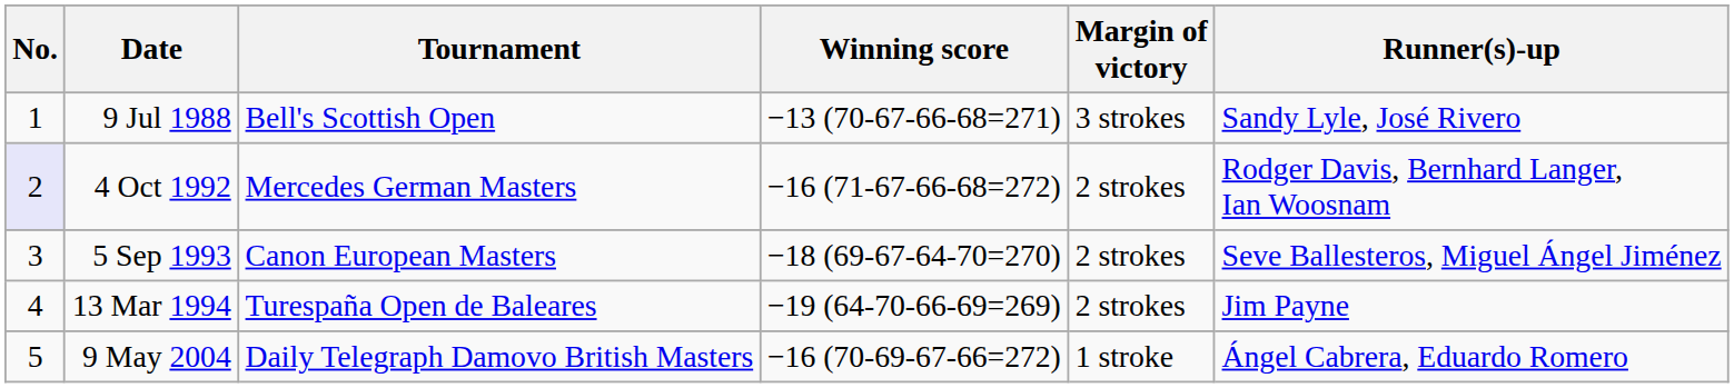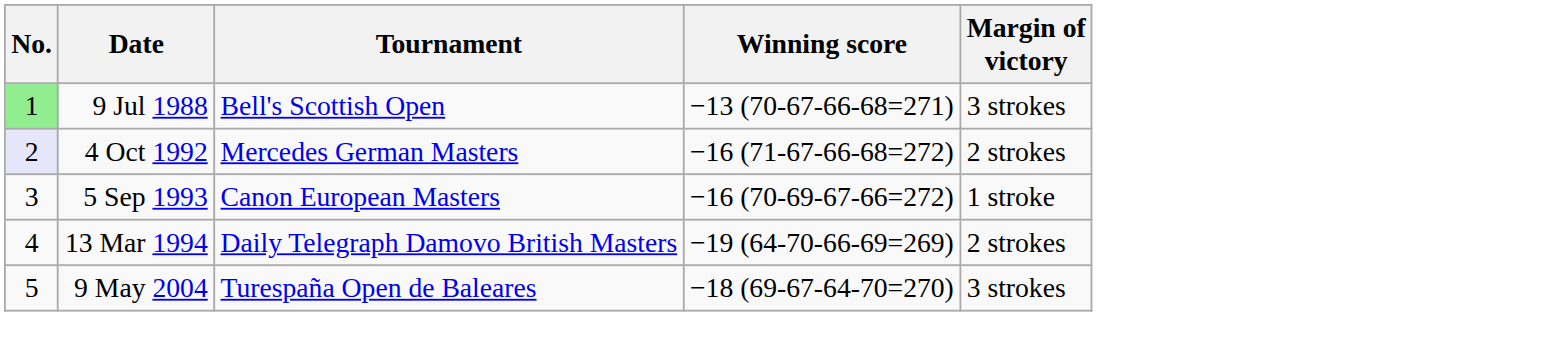 <table class="wikitable" style="font-size:95%;">
 <tr>
 <th>No.</th>
 <th>Date</th>
 <th>Tournament</th>
 <th>Winning score</th>
 <th>Margin of<br>victory</th>
-<th>Runner(s)-up</th>
 </tr>
 <tr>
-<td align=center>1</td>
+<td align=center style="background: lightgreen;">1</td>
 <td align=right>9 Jul <a href='#'>1988</a></td>
 <td><a href='#'>Bell's Scottish Open</a></td>
 <td>−13 (70-67-66-68=271)</td>
 <td>3 strokes</td>
-<td> <a href='#'>Sandy Lyle</a>,  <a href='#'>José Rivero</a></td>
 </tr>
 <tr>
 <td align=center style="background: lavender;">2</td>
 <td align=right>4 Oct <a href='#'>1992</a></td>
 <td><a href='#'>Mercedes German Masters</a></td>
 <td>−16 (71-67-66-68=272)</td>
 <td>2 strokes</td>
-<td> <a href='#'>Rodger Davis</a>,  <a href='#'>Bernhard Langer</a>,<br> <a href='#'>Ian Woosnam</a></td>
 </tr>
 <tr>
 <td align=center>3</td>
 <td align=right>5 Sep <a href='#'>1993</a></td>
 <td><a href='#'>Canon European Masters</a></td>
-<td>−18 (69-67-64-70=270)</td>
-<td>2 strokes</td>
-<td> <a href='#'>Seve Ballesteros</a>,  <a href='#'>Miguel Ángel Jiménez</a></td>
+<td>−16 (70-69-67-66=272)</td>
+<td>1 stroke</td>
 </tr>
 <tr>
 <td align=center>4</td>
 <td align=right>13 Mar <a href='#'>1994</a></td>
-<td><a href='#'>Turespaña Open de Baleares</a></td>
+<td><a href='#'>Daily Telegraph Damovo British Masters</a></td>
 <td>−19 (64-70-66-69=269)</td>
 <td>2 strokes</td>
-<td> <a href='#'>Jim Payne</a></td>
 </tr>
 <tr>
 <td align=center>5</td>
 <td align=right>9 May <a href='#'>2004</a></td>
-<td><a href='#'>Daily Telegraph Damovo British Masters</a></td>
-<td>−16 (70-69-67-66=272)</td>
-<td>1 stroke</td>
-<td> <a href='#'>Ángel Cabrera</a>,  <a href='#'>Eduardo Romero</a></td>
+<td><a href='#'>Turespaña Open de Baleares</a></td>
+<td>−18 (69-67-64-70=270)</td>
+<td>3 strokes</td>
 </tr>
 </table>
